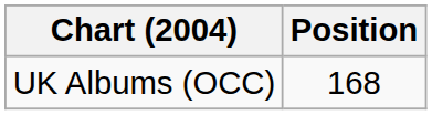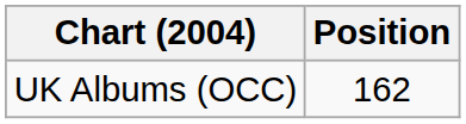 <table class="wikitable">
 <tr>
 <th>Chart (2004)</th>
 <th>Position</th>
 </tr>
 <tr>
 <td>UK Albums (OCC)</td>
-<td style="text-align:center;">168</td>
+<td style="text-align:center;">162</td>
 </tr>
 </table>
